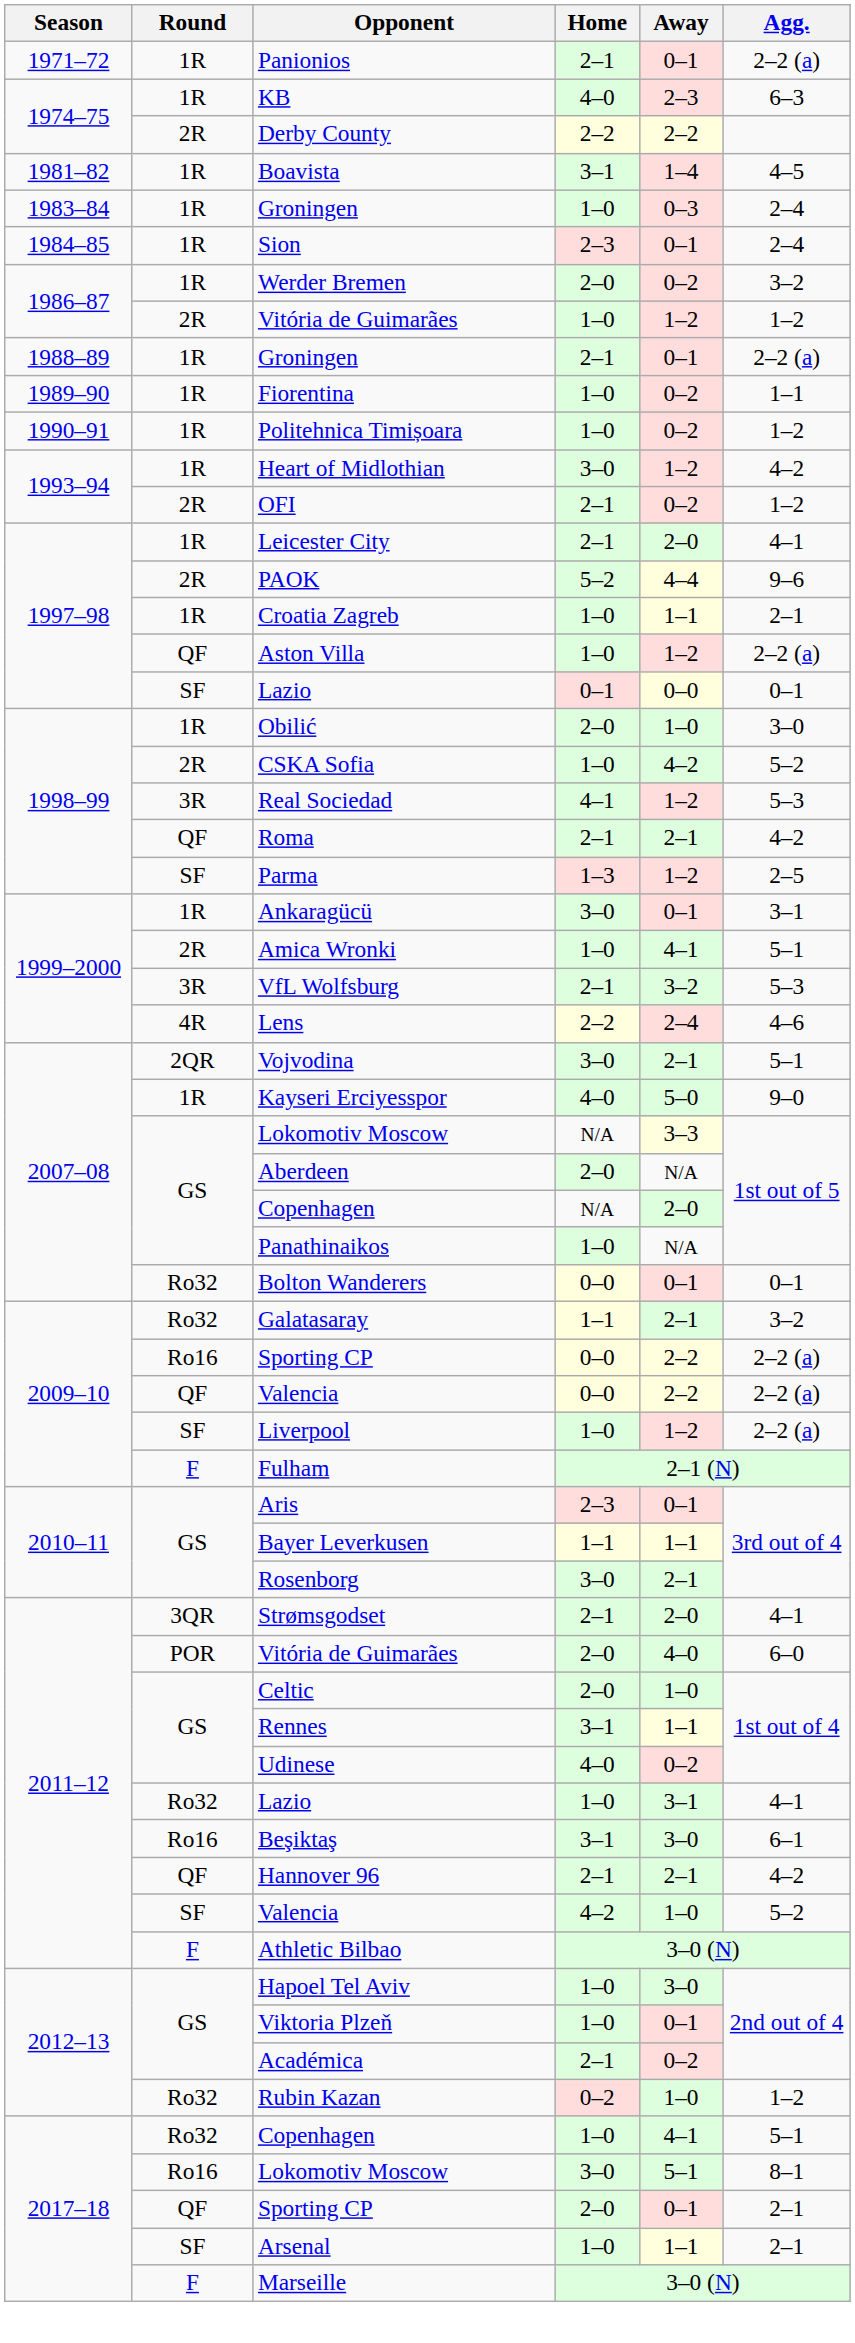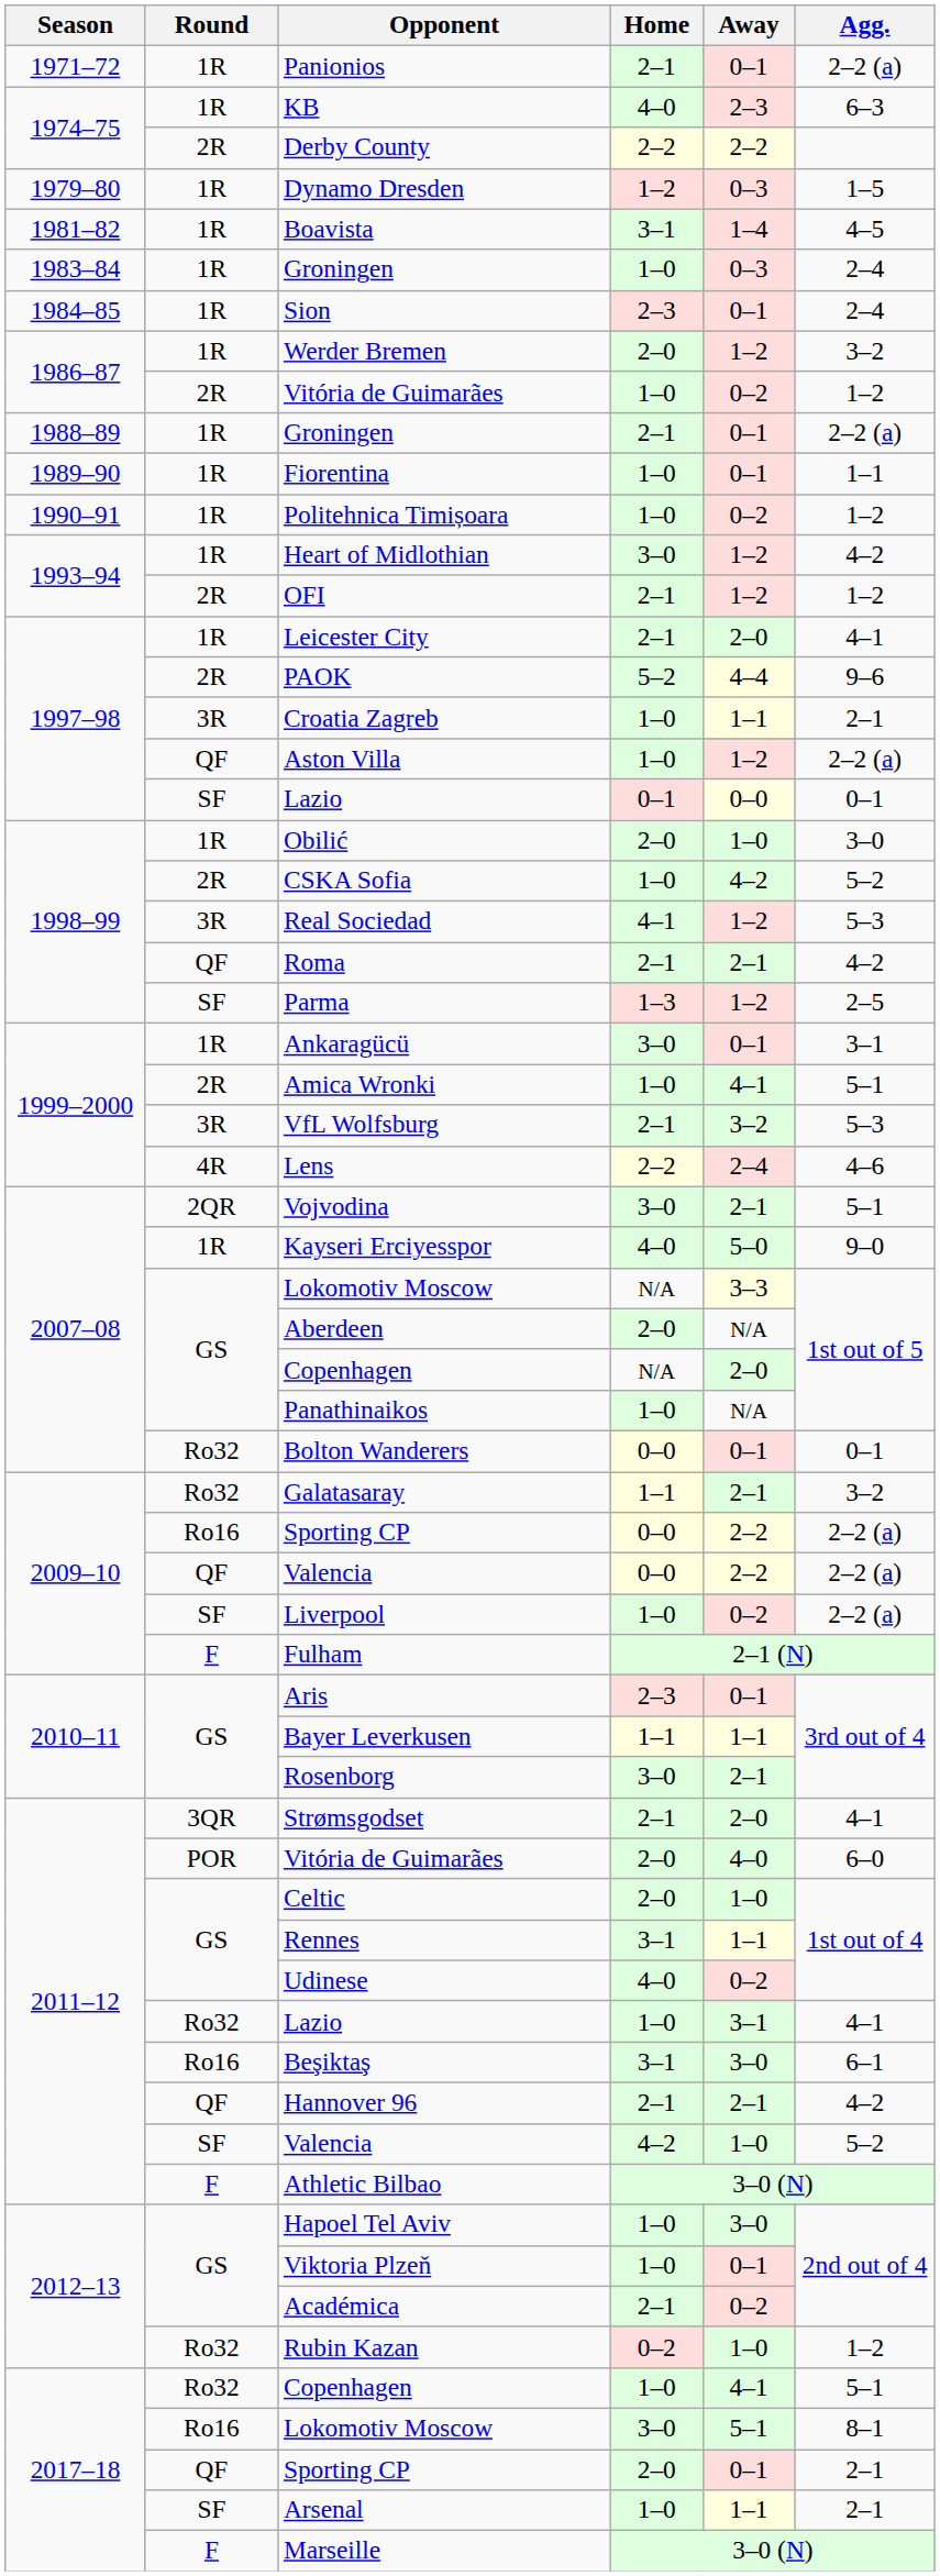 <table class="wikitable sortable" style="font-size:100%; text-align: center;">
 <tr>
 <th width="80">Season</th>
 <th width="75">Round</th>
 <th width="200">Opponent</th>
 <th width="50">Home</th>
 <th width="50">Away</th>
 <th width="80"><a href='#'>Agg.</a></th>
 </tr>
 <tr>
 <td><a href='#'>1971–72</a></td>
 <td>1R</td>
 <td align=left> <a href='#'>Panionios</a></td>
 <td bgcolor="#ddffdd">2–1</td>
 <td bgcolor="#ffdddd">0–1</td>
 <td>2–2 (<a href='#'>a</a>)</td>
 </tr>
 <tr>
 <td rowspan=2><a href='#'>1974–75</a></td>
 <td>1R</td>
 <td align=left> <a href='#'>KB</a></td>
 <td bgcolor="#ddffdd">4–0</td>
 <td bgcolor="#ffdddd">2–3</td>
 <td>6–3</td>
 </tr>
 <tr>
 <td>2R</td>
 <td align=left> <a href='#'>Derby County</a></td>
 <td bgcolor="#ffffdd">2–2</td>
 <td bgcolor="#ffffdd">2–2</td>
 <td></td>
 </tr>
 <tr>
+<td><a href='#'>1979–80</a></td>
+<td>1R</td>
+<td align=left> <a href='#'>Dynamo Dresden</a></td>
+<td bgcolor="#ffdddd">1–2</td>
+<td bgcolor="#ffdddd">0–3</td>
+<td>1–5</td>
+</tr>
+<tr>
 <td><a href='#'>1981–82</a></td>
 <td>1R</td>
 <td align=left> <a href='#'>Boavista</a></td>
 <td bgcolor="#ddffdd">3–1</td>
 <td bgcolor="#ffdddd">1–4</td>
 <td>4–5</td>
 </tr>
 <tr>
 <td><a href='#'>1983–84</a></td>
 <td>1R</td>
 <td align=left> <a href='#'>Groningen</a></td>
 <td bgcolor="#ddffdd">1–0</td>
 <td bgcolor="#ffdddd">0–3</td>
 <td>2–4</td>
 </tr>
 <tr>
 <td><a href='#'>1984–85</a></td>
 <td>1R</td>
 <td align=left> <a href='#'>Sion</a></td>
 <td bgcolor="#ffdddd">2–3</td>
 <td bgcolor="#ffdddd">0–1</td>
 <td>2–4</td>
 </tr>
 <tr>
 <td rowspan=2><a href='#'>1986–87</a></td>
 <td>1R</td>
 <td align=left> <a href='#'>Werder Bremen</a></td>
 <td bgcolor="#ddffdd">2–0</td>
-<td bgcolor="#ffdddd">0–2</td>
+<td bgcolor="#ffdddd">1–2</td>
 <td>3–2</td>
 </tr>
 <tr>
 <td>2R</td>
 <td align=left> <a href='#'>Vitória de Guimarães</a></td>
 <td bgcolor="#ddffdd">1–0</td>
-<td bgcolor="#ffdddd">1–2</td>
+<td bgcolor="#ffdddd">0–2</td>
 <td>1–2</td>
 </tr>
 <tr>
 <td><a href='#'>1988–89</a></td>
 <td>1R</td>
 <td align=left> <a href='#'>Groningen</a></td>
 <td bgcolor="#ddffdd">2–1</td>
 <td bgcolor="#ffdddd">0–1</td>
 <td>2–2 (<a href='#'>a</a>)</td>
 </tr>
 <tr>
 <td><a href='#'>1989–90</a></td>
 <td>1R</td>
 <td align=left> <a href='#'>Fiorentina</a></td>
 <td bgcolor="#ddffdd">1–0</td>
-<td bgcolor="#ffdddd">0–2</td>
+<td bgcolor="#ffdddd">0–1</td>
 <td>1–1</td>
 </tr>
 <tr>
 <td><a href='#'>1990–91</a></td>
 <td>1R</td>
 <td align=left> <a href='#'>Politehnica Timișoara</a></td>
 <td bgcolor="#ddffdd">1–0</td>
 <td bgcolor="#ffdddd">0–2</td>
 <td>1–2</td>
 </tr>
 <tr>
 <td rowspan=2><a href='#'>1993–94</a></td>
 <td>1R</td>
 <td align=left> <a href='#'>Heart of Midlothian</a></td>
 <td bgcolor="#ddffdd">3–0</td>
 <td bgcolor="#ffdddd">1–2</td>
 <td>4–2</td>
 </tr>
 <tr>
 <td>2R</td>
 <td align=left> <a href='#'>OFI</a></td>
 <td bgcolor="#ddffdd">2–1</td>
-<td bgcolor="#ffdddd">0–2</td>
+<td bgcolor="#ffdddd">1–2</td>
 <td>1–2</td>
 </tr>
 <tr>
 <td rowspan=5><a href='#'>1997–98</a></td>
 <td>1R</td>
 <td align=left> <a href='#'>Leicester City</a></td>
 <td bgcolor="#ddffdd">2–1</td>
 <td bgcolor="#ddffdd">2–0</td>
 <td>4–1</td>
 </tr>
 <tr>
 <td>2R</td>
 <td align=left> <a href='#'>PAOK</a></td>
 <td bgcolor="#ddffdd">5–2</td>
 <td bgcolor="#ffffdd">4–4</td>
 <td>9–6</td>
 </tr>
 <tr>
-<td>1R</td>
+<td>3R</td>
 <td align=left> <a href='#'>Croatia Zagreb</a></td>
 <td bgcolor="#ddffdd">1–0</td>
 <td bgcolor="#ffffdd">1–1</td>
 <td>2–1</td>
 </tr>
 <tr>
 <td>QF</td>
 <td align=left> <a href='#'>Aston Villa</a></td>
 <td bgcolor="#ddffdd">1–0</td>
 <td bgcolor="#ffdddd">1–2</td>
 <td>2–2 (<a href='#'>a</a>)</td>
 </tr>
 <tr>
 <td>SF</td>
 <td align=left> <a href='#'>Lazio</a></td>
 <td bgcolor="#ffdddd">0–1</td>
 <td bgcolor="#ffffdd">0–0</td>
 <td>0–1</td>
 </tr>
 <tr>
 <td rowspan=5><a href='#'>1998–99</a></td>
 <td>1R</td>
 <td align=left> <a href='#'>Obilić</a></td>
 <td bgcolor="#ddffdd">2–0</td>
 <td bgcolor="#ddffdd">1–0</td>
 <td>3–0</td>
 </tr>
 <tr>
 <td>2R</td>
 <td align=left> <a href='#'>CSKA Sofia</a></td>
 <td bgcolor="#ddffdd">1–0</td>
 <td bgcolor="#ddffdd">4–2</td>
 <td>5–2</td>
 </tr>
 <tr>
 <td>3R</td>
 <td align=left> <a href='#'>Real Sociedad</a></td>
 <td bgcolor="#ddffdd">4–1</td>
 <td bgcolor="#ffdddd">1–2</td>
 <td>5–3</td>
 </tr>
 <tr>
 <td>QF</td>
 <td align=left> <a href='#'>Roma</a></td>
 <td bgcolor="#ddffdd">2–1</td>
 <td bgcolor="#ddffdd">2–1</td>
 <td>4–2</td>
 </tr>
 <tr>
 <td>SF</td>
 <td align=left> <a href='#'>Parma</a></td>
 <td bgcolor="#ffdddd">1–3</td>
 <td bgcolor="#ffdddd">1–2</td>
 <td>2–5</td>
 </tr>
 <tr>
 <td rowspan=4><a href='#'>1999–2000</a></td>
 <td>1R</td>
 <td align=left> <a href='#'>Ankaragücü</a></td>
 <td bgcolor="#ddffdd">3–0</td>
 <td bgcolor="#ffdddd">0–1</td>
 <td>3–1</td>
 </tr>
 <tr>
 <td>2R</td>
 <td align=left> <a href='#'>Amica Wronki</a></td>
 <td bgcolor="#ddffdd">1–0</td>
 <td bgcolor="#ddffdd">4–1</td>
 <td>5–1</td>
 </tr>
 <tr>
 <td>3R</td>
 <td align=left> <a href='#'>VfL Wolfsburg</a></td>
 <td bgcolor="#ddffdd">2–1</td>
 <td bgcolor="#ddffdd">3–2</td>
 <td>5–3</td>
 </tr>
 <tr>
 <td>4R</td>
 <td align=left> <a href='#'>Lens</a></td>
 <td bgcolor="#ffffdd">2–2</td>
 <td bgcolor="#ffdddd">2–4</td>
 <td>4–6</td>
 </tr>
 <tr>
 <td rowspan=7><a href='#'>2007–08</a></td>
 <td>2QR</td>
 <td align=left> <a href='#'>Vojvodina</a></td>
 <td bgcolor="#ddffdd">3–0</td>
 <td bgcolor="#ddffdd">2–1</td>
 <td>5–1</td>
 </tr>
 <tr>
 <td>1R</td>
 <td align=left> <a href='#'>Kayseri Erciyesspor</a></td>
 <td bgcolor="#ddffdd">4–0</td>
 <td bgcolor="#ddffdd">5–0</td>
 <td>9–0</td>
 </tr>
 <tr>
 <td rowspan=4>GS</td>
 <td align=left> <a href='#'>Lokomotiv Moscow</a></td>
 <td><small>N/A</small></td>
 <td bgcolor="#ffffdd">3–3</td>
 <td rowspan=4><a href='#'>1st out of 5</a></td>
 </tr>
 <tr>
 <td align=left> <a href='#'>Aberdeen</a></td>
 <td bgcolor="#ddffdd">2–0</td>
 <td><small>N/A</small></td>
 </tr>
 <tr>
 <td align=left> <a href='#'>Copenhagen</a></td>
 <td><small>N/A</small></td>
 <td bgcolor="#ddffdd">2–0</td>
 </tr>
 <tr>
 <td align=left> <a href='#'>Panathinaikos</a></td>
 <td bgcolor="#ddffdd">1–0</td>
 <td><small>N/A</small></td>
 </tr>
 <tr>
 <td>Ro32</td>
 <td align=left> <a href='#'>Bolton Wanderers</a></td>
 <td bgcolor="#ffffdd">0–0</td>
 <td bgcolor="#ffdddd">0–1</td>
 <td>0–1</td>
 </tr>
 <tr>
 <td rowspan=5><a href='#'>2009–10</a></td>
 <td>Ro32</td>
 <td align=left> <a href='#'>Galatasaray</a></td>
 <td bgcolor="#ffffdd">1–1</td>
 <td bgcolor="#ddffdd">2–1</td>
 <td>3–2</td>
 </tr>
 <tr>
 <td>Ro16</td>
 <td align=left> <a href='#'>Sporting CP</a></td>
 <td bgcolor="#ffffdd">0–0</td>
 <td bgcolor="#ffffdd">2–2</td>
 <td>2–2 (<a href='#'>a</a>)</td>
 </tr>
 <tr>
 <td>QF</td>
 <td align=left> <a href='#'>Valencia</a></td>
 <td bgcolor="#ffffdd">0–0</td>
 <td bgcolor="#ffffdd">2–2</td>
 <td>2–2 (<a href='#'>a</a>)</td>
 </tr>
 <tr>
 <td>SF</td>
 <td align=left> <a href='#'>Liverpool</a></td>
 <td bgcolor="#ddffdd">1–0</td>
-<td bgcolor="#ffdddd">1–2</td>
+<td bgcolor="#ffdddd">0–2</td>
 <td>2–2 (<a href='#'>a</a>)</td>
 </tr>
 <tr>
 <td><a href='#'>F</a></td>
 <td align=left> <a href='#'>Fulham</a></td>
 <td colspan=3 bgcolor="#ddffdd">2–1  (<a href='#'>N</a>)</td>
 </tr>
 <tr>
 <td rowspan=3><a href='#'>2010–11</a></td>
 <td rowspan=3>GS</td>
 <td align=left> <a href='#'>Aris</a></td>
 <td bgcolor="#ffdddd">2–3</td>
 <td bgcolor="#ffdddd">0–1</td>
 <td rowspan=3><a href='#'>3rd out of 4</a></td>
 </tr>
 <tr>
 <td align=left> <a href='#'>Bayer Leverkusen</a></td>
 <td bgcolor="#ffffdd">1–1</td>
 <td bgcolor="#ffffdd">1–1</td>
 </tr>
 <tr>
 <td align=left> <a href='#'>Rosenborg</a></td>
 <td bgcolor="#ddffdd">3–0</td>
 <td bgcolor="#ddffdd">2–1</td>
 </tr>
 <tr>
 <td rowspan=10><a href='#'>2011–12</a></td>
 <td>3QR</td>
 <td align=left> <a href='#'>Strømsgodset</a></td>
 <td bgcolor="#ddffdd">2–1</td>
 <td bgcolor="#ddffdd">2–0</td>
 <td>4–1</td>
 </tr>
 <tr>
 <td>POR</td>
 <td align=left> <a href='#'>Vitória de Guimarães</a></td>
 <td bgcolor="#ddffdd">2–0</td>
 <td bgcolor="#ddffdd">4–0</td>
 <td>6–0</td>
 </tr>
 <tr>
 <td rowspan=3>GS</td>
 <td align=left> <a href='#'>Celtic</a></td>
 <td bgcolor="#ddffdd">2–0</td>
 <td bgcolor="#ddffdd">1–0</td>
 <td rowspan=3><a href='#'>1st out of 4</a></td>
 </tr>
 <tr>
 <td align=left> <a href='#'>Rennes</a></td>
 <td bgcolor="#ddffdd">3–1</td>
 <td bgcolor="#ffffdd">1–1</td>
 </tr>
 <tr>
 <td align=left> <a href='#'>Udinese</a></td>
 <td bgcolor="#ddffdd">4–0</td>
 <td bgcolor="#ffdddd">0–2</td>
 </tr>
 <tr>
 <td>Ro32</td>
 <td align=left> <a href='#'>Lazio</a></td>
 <td bgcolor="#ddffdd">1–0</td>
 <td bgcolor="#ddffdd">3–1</td>
 <td>4–1</td>
 </tr>
 <tr>
 <td>Ro16</td>
 <td align=left> <a href='#'>Beşiktaş</a></td>
 <td bgcolor="#ddffdd">3–1</td>
 <td bgcolor="#ddffdd">3–0</td>
 <td>6–1</td>
 </tr>
 <tr>
 <td>QF</td>
 <td align=left> <a href='#'>Hannover 96</a></td>
 <td bgcolor="#ddffdd">2–1</td>
 <td bgcolor="#ddffdd">2–1</td>
 <td>4–2</td>
 </tr>
 <tr>
 <td>SF</td>
 <td align=left> <a href='#'>Valencia</a></td>
 <td bgcolor="#ddffdd">4–2</td>
 <td bgcolor="#ddffdd">1–0</td>
 <td>5–2</td>
 </tr>
 <tr>
 <td><a href='#'>F</a></td>
 <td align=left> <a href='#'>Athletic Bilbao</a></td>
 <td colspan=3 bgcolor="#ddffdd">3–0 (<a href='#'>N</a>)</td>
 </tr>
 <tr>
 <td rowspan=4><a href='#'>2012–13</a></td>
 <td rowspan=3>GS</td>
 <td align=left> <a href='#'>Hapoel Tel Aviv</a></td>
 <td bgcolor="#ddffdd">1–0</td>
 <td bgcolor="#ddffdd">3–0</td>
 <td rowspan=3><a href='#'>2nd out of 4</a></td>
 </tr>
 <tr>
 <td align=left> <a href='#'>Viktoria Plzeň</a></td>
 <td bgcolor="#ddffdd">1–0</td>
 <td bgcolor="#ffdddd">0–1</td>
 </tr>
 <tr>
 <td align=left> <a href='#'>Académica</a></td>
 <td bgcolor="#ddffdd">2–1</td>
 <td bgcolor="#ffdddd">0–2</td>
 </tr>
 <tr>
 <td>Ro32</td>
 <td align=left> <a href='#'>Rubin Kazan</a></td>
 <td bgcolor="#ffdddd">0–2</td>
 <td bgcolor="#ddffdd">1–0</td>
 <td>1–2</td>
 </tr>
 <tr>
 <td rowspan=5><a href='#'>2017–18</a></td>
 <td>Ro32</td>
 <td align=left> <a href='#'>Copenhagen</a></td>
 <td bgcolor="#ddffdd">1–0</td>
 <td bgcolor="#ddffdd">4–1</td>
 <td>5–1</td>
 </tr>
 <tr>
 <td>Ro16</td>
 <td align=left> <a href='#'>Lokomotiv Moscow</a></td>
 <td bgcolor="#ddffdd">3–0</td>
 <td bgcolor="#ddffdd">5–1</td>
 <td>8–1</td>
 </tr>
 <tr>
 <td>QF</td>
 <td align=left> <a href='#'>Sporting CP</a></td>
 <td bgcolor="#ddffdd">2–0</td>
 <td bgcolor="#ffdddd">0–1</td>
 <td>2–1</td>
 </tr>
 <tr>
 <td>SF</td>
 <td align=left> <a href='#'>Arsenal</a></td>
 <td bgcolor="#ddffdd">1–0</td>
 <td bgcolor="#ffffdd">1–1</td>
 <td>2–1</td>
 </tr>
 <tr>
 <td><a href='#'>F</a></td>
 <td align=left> <a href='#'>Marseille</a></td>
 <td colspan=3 bgcolor="#ddffdd">3–0 (<a href='#'>N</a>)</td>
 </tr>
 </table>
